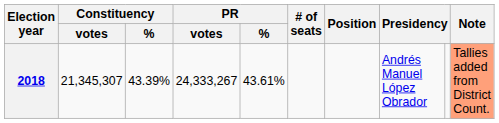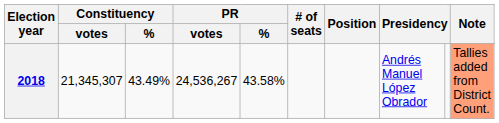 <table class="wikitable">
 <tr>
 <th rowspan="2">Election year</th>
 <th colspan="2">Constituency</th>
 <th colspan="2">PR</th>
 <th rowspan="2"># of seats</th>
 <th rowspan="2">Position</th>
 <th colspan="2" rowspan="2">Presidency</th>
 <th rowspan="2">Note</th>
 </tr>
 <tr>
 <th>votes</th>
 <th>%</th>
 <th>votes</th>
 <th>%</th>
 </tr>
 <tr>
 <th><a href='#'>2018</a></th>
 <td>21,345,307</td>
-<td>43.39%</td>
-<td>24,333,267</td>
-<td>43.61%</td>
+<td>43.49%</td>
+<td>24,536,267</td>
+<td>43.58%</td>
 <td></td>
 <td></td>
 <td><a href='#'>Andrés Manuel López Obrador</a></td>
 <td></td>
 <td style="background: lightsalmon;">Tallies added from  District Count.</td>
 </tr>
 </table>
